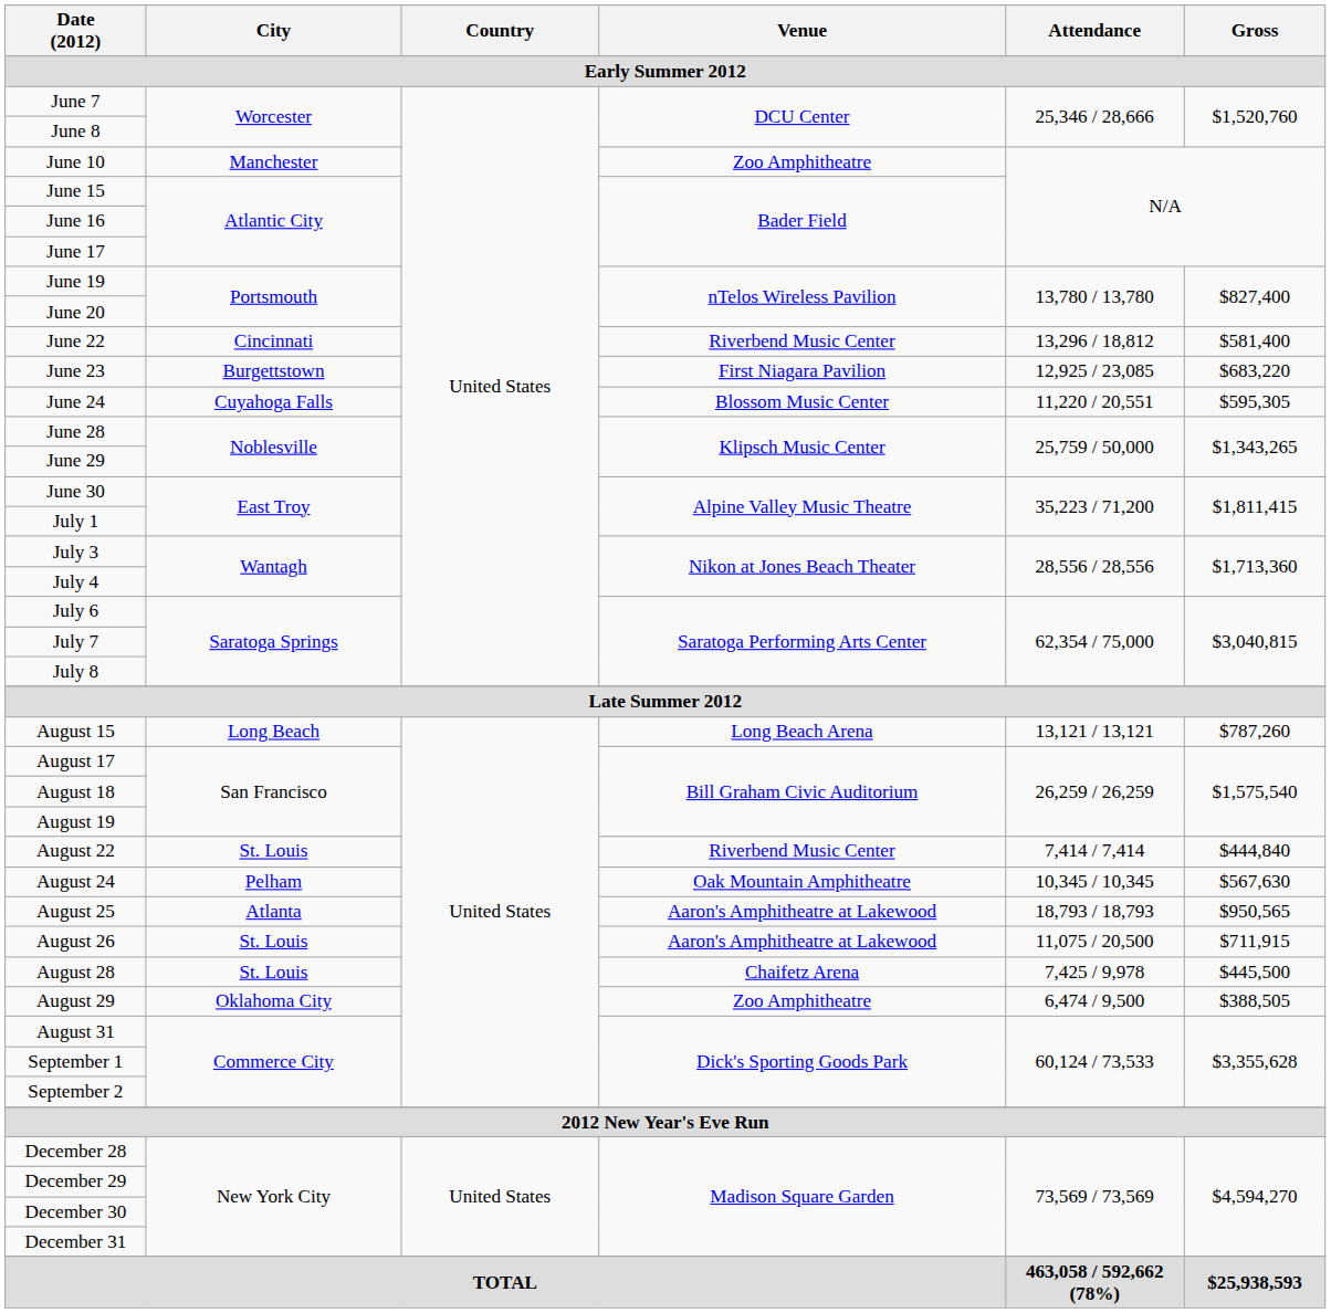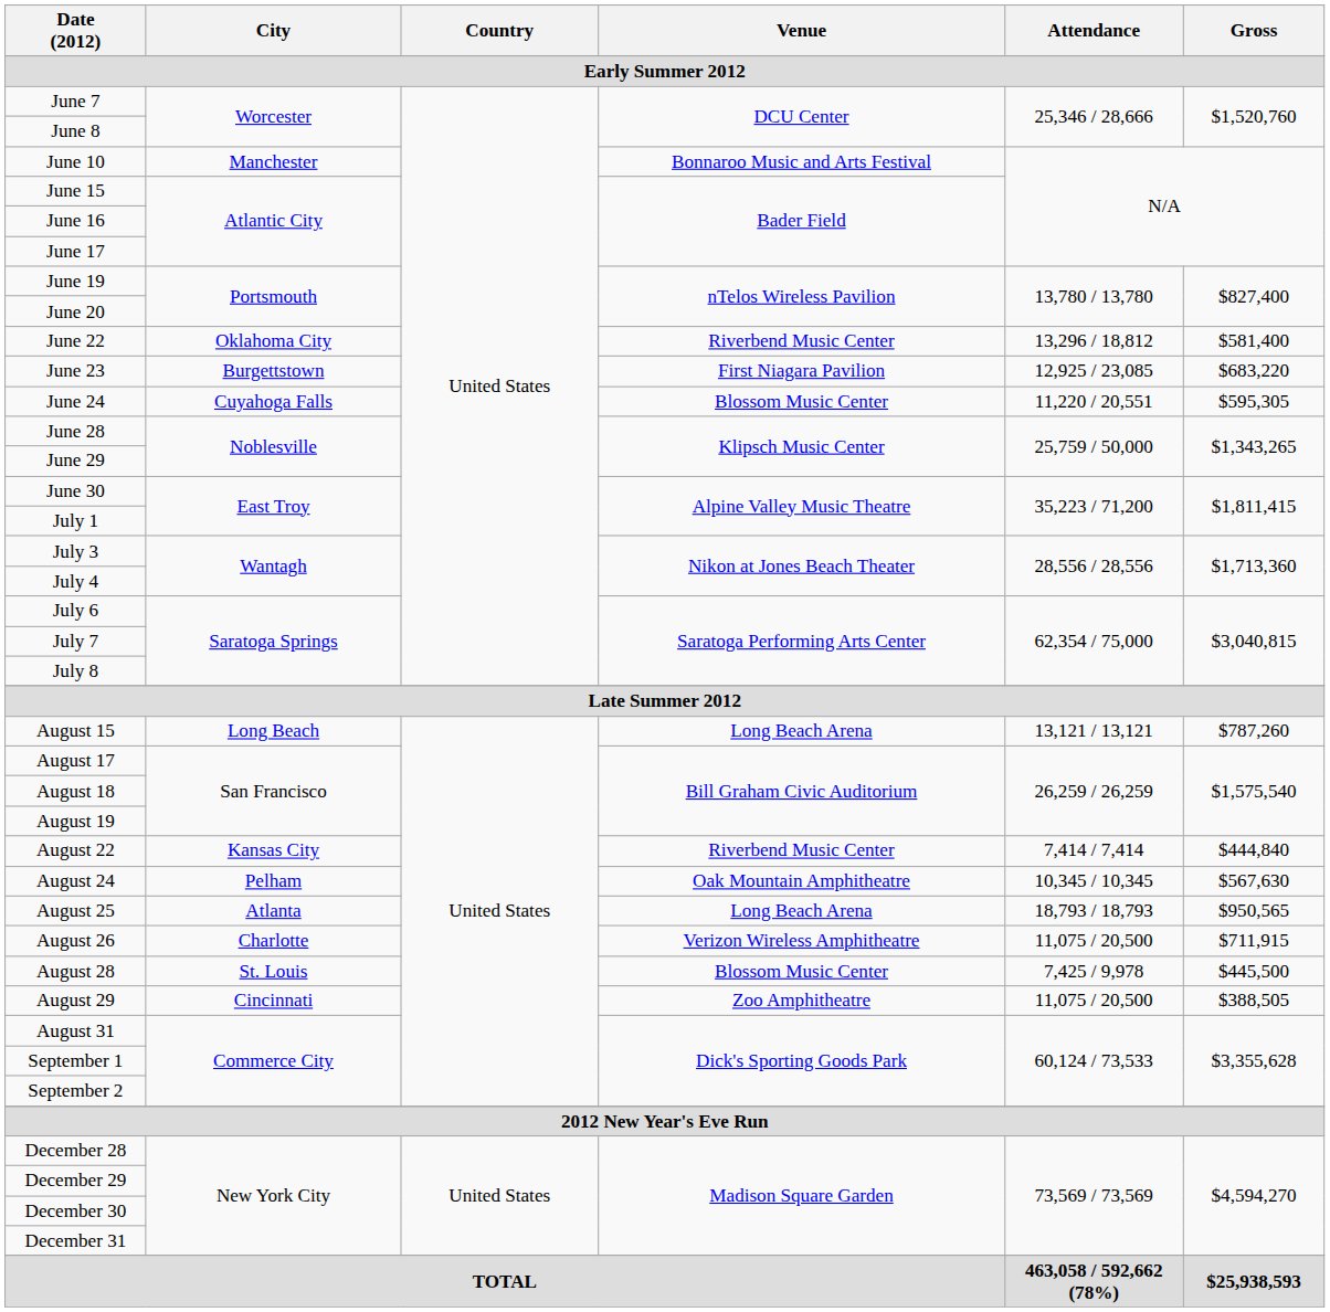 <table class="wikitable plainrowheaders" style="text-align:center;">
 <tr>
 <th scope="col" style="width:7em;">Date<br>(2012)</th>
 <th scope="col" style="width:13em;">City</th>
 <th scope="col" style="width:10em;">Country</th>
 <th scope="col" style="width:21em;">Venue</th>
 <th scope="col" style="width:9em;">Attendance</th>
 <th scope="col" style="width:7em;">Gross</th>
 </tr>
 <tr>
 </tr>
 <tr style="background:#ddd;">
 <td colspan="6" style="text-align:center;"><strong>Early Summer 2012</strong></td>
 </tr>
 <tr>
 <td>June 7</td>
 <td rowspan="2"><a href='#'>Worcester</a></td>
 <td rowspan="20">United States</td>
 <td rowspan="2"><a href='#'>DCU Center</a></td>
 <td rowspan="2">25,346 / 28,666</td>
 <td rowspan="2">$1,520,760</td>
 </tr>
 <tr>
 <td>June 8</td>
 </tr>
 <tr>
 <td>June 10</td>
 <td><a href='#'>Manchester</a></td>
-<td><a href='#'>Zoo Amphitheatre</a></td>
+<td><a href='#'>Bonnaroo Music and Arts Festival</a></td>
 <td colspan="2" rowspan="4">N/A</td>
 </tr>
 <tr>
 <td>June 15</td>
 <td rowspan="3"><a href='#'>Atlantic City</a></td>
 <td rowspan="3"><a href='#'>Bader Field</a></td>
 </tr>
 <tr>
 <td>June 16</td>
 </tr>
 <tr>
 <td>June 17</td>
 </tr>
 <tr>
 <td>June 19</td>
 <td rowspan="2"><a href='#'>Portsmouth</a></td>
 <td rowspan="2"><a href='#'>nTelos Wireless Pavilion</a></td>
 <td rowspan="2">13,780 / 13,780</td>
 <td rowspan="2">$827,400</td>
 </tr>
 <tr>
 <td>June 20</td>
 </tr>
 <tr>
 <td>June 22</td>
-<td><a href='#'>Cincinnati</a></td>
+<td><a href='#'>Oklahoma City</a></td>
 <td><a href='#'>Riverbend Music Center</a></td>
 <td>13,296 / 18,812</td>
 <td>$581,400</td>
 </tr>
 <tr>
 <td>June 23</td>
 <td><a href='#'>Burgettstown</a></td>
 <td><a href='#'>First Niagara Pavilion</a></td>
 <td>12,925 / 23,085</td>
 <td>$683,220</td>
 </tr>
 <tr>
 <td>June 24</td>
 <td><a href='#'>Cuyahoga Falls</a></td>
 <td><a href='#'>Blossom Music Center</a></td>
 <td>11,220 / 20,551</td>
 <td>$595,305</td>
 </tr>
 <tr>
 <td>June 28</td>
 <td rowspan="2"><a href='#'>Noblesville</a></td>
 <td rowspan="2"><a href='#'>Klipsch Music Center</a></td>
 <td rowspan="2">25,759 / 50,000</td>
 <td rowspan="2">$1,343,265</td>
 </tr>
 <tr>
 <td>June 29</td>
 </tr>
 <tr>
 <td>June 30</td>
 <td rowspan="2"><a href='#'>East Troy</a></td>
 <td rowspan="2"><a href='#'>Alpine Valley Music Theatre</a></td>
 <td rowspan="2">35,223 / 71,200</td>
 <td rowspan="2">$1,811,415</td>
 </tr>
 <tr>
 <td>July 1</td>
 </tr>
 <tr>
 <td>July 3</td>
 <td rowspan="2"><a href='#'>Wantagh</a></td>
 <td rowspan="2"><a href='#'>Nikon at Jones Beach Theater</a></td>
 <td rowspan="2">28,556 / 28,556</td>
 <td rowspan="2">$1,713,360</td>
 </tr>
 <tr>
 <td>July 4</td>
 </tr>
 <tr>
 <td>July 6</td>
 <td rowspan="3"><a href='#'>Saratoga Springs</a></td>
 <td rowspan="3"><a href='#'>Saratoga Performing Arts Center</a></td>
 <td rowspan="3">62,354 / 75,000</td>
 <td rowspan="3">$3,040,815</td>
 </tr>
 <tr>
 <td>July 7</td>
 </tr>
 <tr>
 <td>July 8</td>
 </tr>
 <tr>
 </tr>
 <tr style="background:#ddd;">
 <td colspan="6" style="text-align:center;"><strong>Late Summer 2012</strong></td>
 </tr>
 <tr>
 <td>August 15</td>
 <td><a href='#'>Long Beach</a></td>
 <td rowspan="13">United States</td>
 <td><a href='#'>Long Beach Arena</a></td>
 <td>13,121 / 13,121</td>
 <td>$787,260</td>
 </tr>
 <tr>
 <td>August 17</td>
 <td rowspan="3">San Francisco</td>
 <td rowspan="3"><a href='#'>Bill Graham Civic Auditorium</a></td>
 <td rowspan="3">26,259 / 26,259</td>
 <td rowspan="3">$1,575,540</td>
 </tr>
 <tr>
 <td>August 18</td>
 </tr>
 <tr>
 <td>August 19</td>
 </tr>
 <tr>
 <td>August 22</td>
-<td><a href='#'>St. Louis</a></td>
+<td><a href='#'>Kansas City</a></td>
 <td><a href='#'>Riverbend Music Center</a></td>
 <td>7,414 / 7,414</td>
 <td>$444,840</td>
 </tr>
 <tr>
 <td>August 24</td>
 <td><a href='#'>Pelham</a></td>
 <td><a href='#'>Oak Mountain Amphitheatre</a></td>
 <td>10,345 / 10,345</td>
 <td>$567,630</td>
 </tr>
 <tr>
 <td>August 25</td>
 <td><a href='#'>Atlanta</a></td>
-<td><a href='#'>Aaron's Amphitheatre at Lakewood</a></td>
+<td><a href='#'>Long Beach Arena</a></td>
 <td>18,793 / 18,793</td>
 <td>$950,565</td>
 </tr>
 <tr>
 <td>August 26</td>
-<td><a href='#'>St. Louis</a></td>
-<td><a href='#'>Aaron's Amphitheatre at Lakewood</a></td>
+<td><a href='#'>Charlotte</a></td>
+<td><a href='#'>Verizon Wireless Amphitheatre</a></td>
 <td>11,075 / 20,500</td>
 <td>$711,915</td>
 </tr>
 <tr>
 <td>August 28</td>
 <td><a href='#'>St. Louis</a></td>
-<td><a href='#'>Chaifetz Arena</a></td>
+<td><a href='#'>Blossom Music Center</a></td>
 <td>7,425 / 9,978</td>
 <td>$445,500</td>
 </tr>
 <tr>
 <td>August 29</td>
-<td><a href='#'>Oklahoma City</a></td>
+<td><a href='#'>Cincinnati</a></td>
 <td><a href='#'>Zoo Amphitheatre</a></td>
-<td>6,474 / 9,500</td>
+<td>11,075 / 20,500</td>
 <td>$388,505</td>
 </tr>
 <tr>
 <td>August 31</td>
 <td rowspan="3"><a href='#'>Commerce City</a></td>
 <td rowspan="3"><a href='#'>Dick's Sporting Goods Park</a></td>
 <td rowspan="3">60,124 / 73,533</td>
 <td rowspan="3">$3,355,628</td>
 </tr>
 <tr>
 <td>September 1</td>
 </tr>
 <tr>
 <td>September 2</td>
 </tr>
 <tr>
 </tr>
 <tr style="background:#ddd;">
 <td colspan="6" style="text-align:center;"><strong>2012 New Year's Eve Run</strong></td>
 </tr>
 <tr>
 <td>December 28</td>
 <td rowspan="4">New York City</td>
 <td rowspan="4">United States</td>
 <td rowspan="4"><a href='#'>Madison Square Garden</a></td>
 <td rowspan="4">73,569 / 73,569</td>
 <td rowspan="4">$4,594,270</td>
 </tr>
 <tr>
 <td>December 29</td>
 </tr>
 <tr>
 <td>December 30</td>
 </tr>
 <tr>
 <td>December 31</td>
 </tr>
 <tr>
 </tr>
 <tr style="background:#ddd;">
 <td colspan="4"><strong>TOTAL</strong></td>
 <td><strong>463,058 / 592,662 (78%)</strong></td>
 <td><strong>$25,938,593</strong></td>
 </tr>
 </table>
